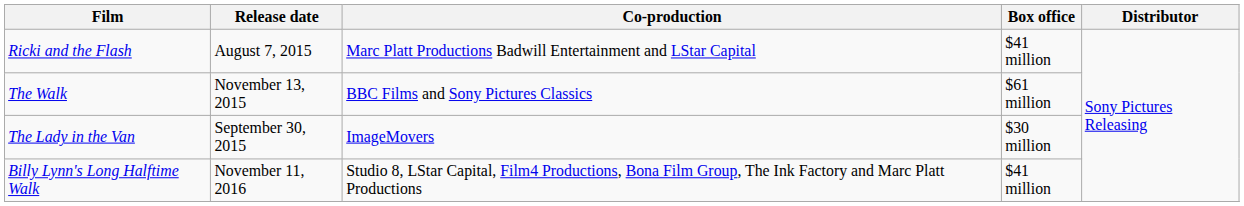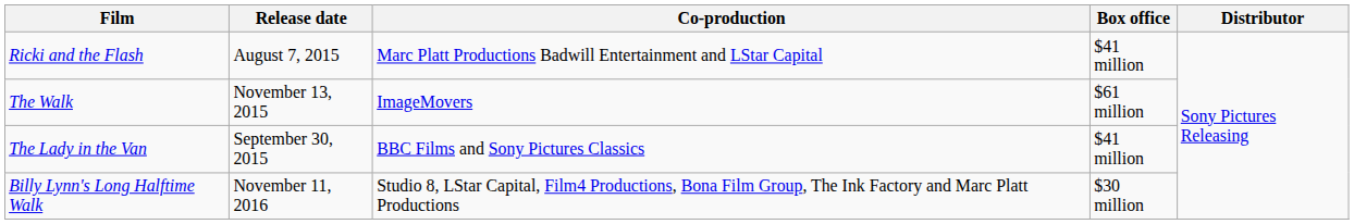 <table class="wikitable">
 <tr>
 <th>Film</th>
 <th>Release date</th>
 <th>Co-production</th>
 <th>Box office</th>
 <th>Distributor</th>
 </tr>
 <tr>
 <td><em><a href='#'>Ricki and the Flash</a></em></td>
 <td>August 7, 2015</td>
 <td><a href='#'>Marc Platt Productions</a> Badwill Entertainment and <a href='#'>LStar Capital</a></td>
 <td>$41 million</td>
 <td rowspan="4"><a href='#'>Sony Pictures Releasing</a></td>
 </tr>
 <tr>
 <td><em><a href='#'>The Walk</a></em></td>
 <td>November 13, 2015</td>
-<td><a href='#'>BBC Films</a> and <a href='#'>Sony Pictures Classics</a></td>
+<td><a href='#'>ImageMovers</a></td>
 <td>$61 million</td>
 </tr>
 <tr>
 <td><em><a href='#'>The Lady in the Van</a></em></td>
 <td>September 30, 2015</td>
-<td><a href='#'>ImageMovers</a></td>
-<td>$30 million</td>
+<td><a href='#'>BBC Films</a> and <a href='#'>Sony Pictures Classics</a></td>
+<td>$41 million</td>
 </tr>
 <tr>
 <td><em><a href='#'>Billy Lynn's Long Halftime Walk</a></em></td>
 <td>November 11, 2016</td>
 <td>Studio 8, LStar Capital, <a href='#'>Film4 Productions</a>, <a href='#'>Bona Film Group</a>, The Ink Factory and Marc Platt Productions</td>
-<td>$41 million</td>
+<td>$30 million</td>
 </tr>
 <tr>
 </tr>
 </table>
